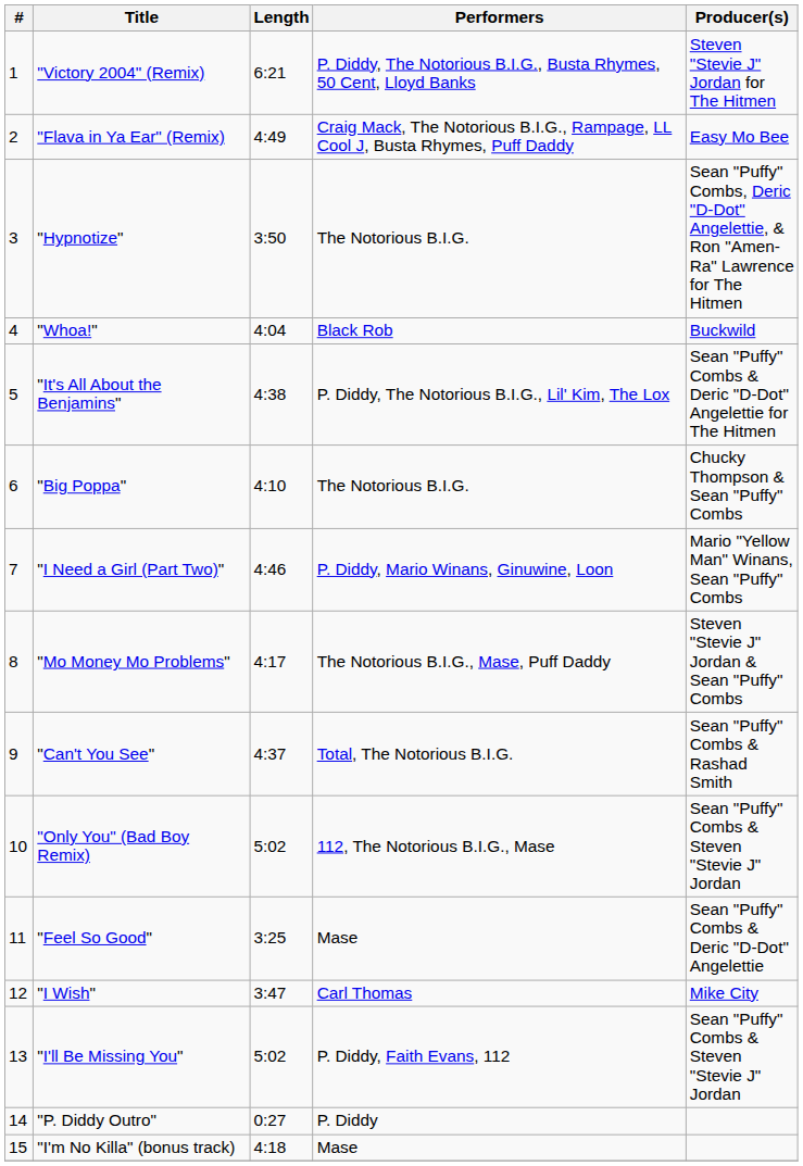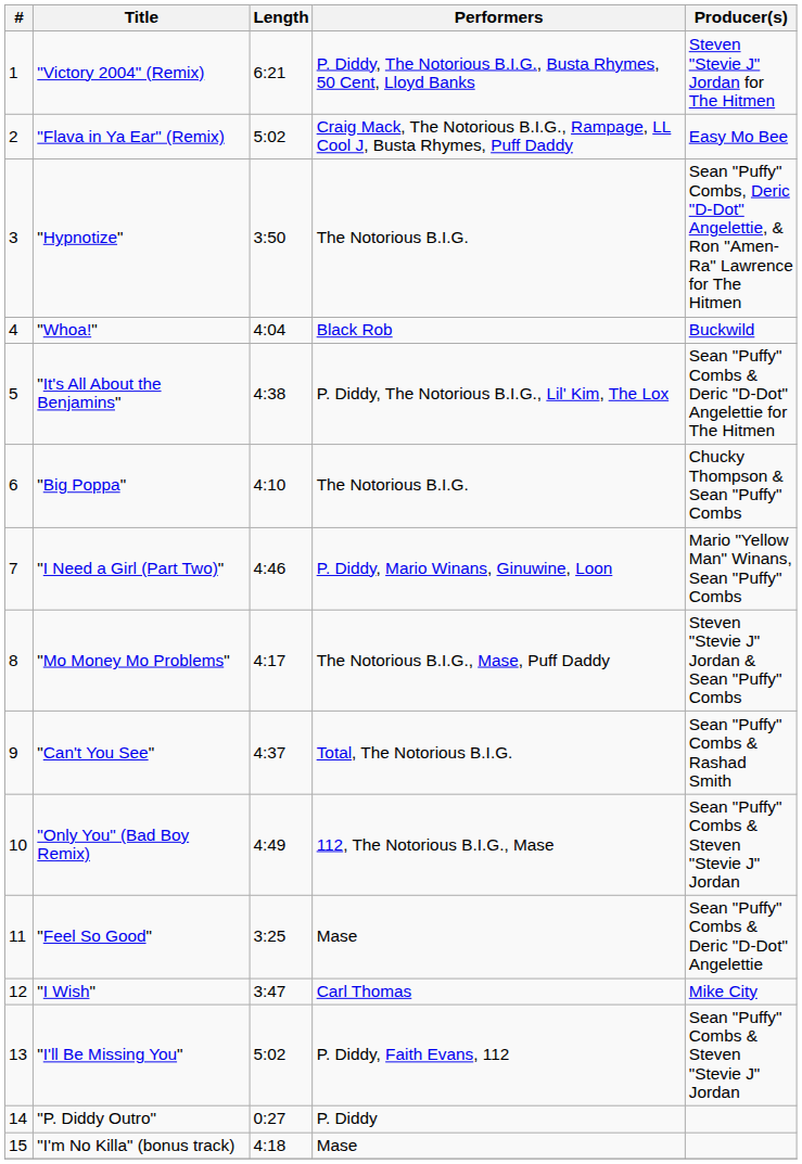 <table class="wikitable">
 <tr>
 <th align="center" width="20">#</th>
 <th align="center" width="200">Title</th>
 <th align="center" width="20">Length</th>
 <th align="center" width="350">Performers</th>
 <th align="center" width="100">Producer(s)</th>
 </tr>
 <tr>
 <td>1</td>
 <td><a href='#'>"Victory 2004" (Remix)</a></td>
 <td>6:21</td>
 <td><a href='#'>P. Diddy</a>, <a href='#'>The Notorious B.I.G.</a>, <a href='#'>Busta Rhymes</a>, <a href='#'>50 Cent</a>, <a href='#'>Lloyd Banks</a></td>
 <td><a href='#'>Steven "Stevie J" Jordan</a> for <a href='#'>The Hitmen</a></td>
 </tr>
 <tr>
 <td>2</td>
 <td><a href='#'>"Flava in Ya Ear" (Remix)</a></td>
-<td>4:49</td>
+<td>5:02</td>
 <td><a href='#'>Craig Mack</a>, The Notorious B.I.G., <a href='#'>Rampage</a>, <a href='#'>LL Cool J</a>, Busta Rhymes, <a href='#'>Puff Daddy</a></td>
 <td><a href='#'>Easy Mo Bee</a></td>
 </tr>
 <tr>
 <td>3</td>
 <td>"<a href='#'>Hypnotize</a>"</td>
 <td>3:50</td>
 <td>The Notorious B.I.G.</td>
 <td>Sean "Puffy" Combs, <a href='#'>Deric "D-Dot" Angelettie</a>, & Ron "Amen-Ra" Lawrence for The Hitmen</td>
 </tr>
 <tr>
 <td>4</td>
 <td>"<a href='#'>Whoa!</a>"</td>
 <td>4:04</td>
 <td><a href='#'>Black Rob</a></td>
 <td><a href='#'>Buckwild</a></td>
 </tr>
 <tr>
 <td>5</td>
 <td>"<a href='#'>It's All About the Benjamins</a>"</td>
 <td>4:38</td>
 <td>P. Diddy, The Notorious B.I.G., <a href='#'>Lil' Kim</a>, <a href='#'>The Lox</a></td>
 <td>Sean "Puffy" Combs & Deric "D-Dot" Angelettie for The Hitmen</td>
 </tr>
 <tr>
 <td>6</td>
 <td>"<a href='#'>Big Poppa</a>"</td>
 <td>4:10</td>
 <td>The Notorious B.I.G.</td>
 <td>Chucky Thompson & Sean "Puffy" Combs</td>
 </tr>
 <tr>
 <td>7</td>
 <td>"<a href='#'>I Need a Girl (Part Two)</a>"</td>
 <td>4:46</td>
 <td><a href='#'>P. Diddy</a>, <a href='#'>Mario Winans</a>, <a href='#'>Ginuwine</a>, <a href='#'>Loon</a></td>
 <td>Mario "Yellow Man" Winans, Sean "Puffy" Combs</td>
 </tr>
 <tr>
 <td>8</td>
 <td>"<a href='#'>Mo Money Mo Problems</a>"</td>
 <td>4:17</td>
 <td>The Notorious B.I.G., <a href='#'>Mase</a>, Puff Daddy</td>
 <td>Steven "Stevie J" Jordan & Sean "Puffy" Combs</td>
 </tr>
 <tr>
 <td>9</td>
 <td>"<a href='#'>Can't You See</a>"</td>
 <td>4:37</td>
 <td><a href='#'>Total</a>, The Notorious B.I.G.</td>
 <td>Sean "Puffy" Combs & Rashad Smith</td>
 </tr>
 <tr>
 <td>10</td>
 <td><a href='#'>"Only You" (Bad Boy Remix)</a></td>
-<td>5:02</td>
+<td>4:49</td>
 <td><a href='#'>112</a>, The Notorious B.I.G., Mase</td>
 <td>Sean "Puffy" Combs & Steven "Stevie J" Jordan</td>
 </tr>
 <tr>
 <td>11</td>
 <td>"<a href='#'>Feel So Good</a>"</td>
 <td>3:25</td>
 <td>Mase</td>
 <td>Sean "Puffy" Combs & Deric "D-Dot" Angelettie</td>
 </tr>
 <tr>
 <td>12</td>
 <td>"<a href='#'>I Wish</a>"</td>
 <td>3:47</td>
 <td><a href='#'>Carl Thomas</a></td>
 <td><a href='#'>Mike City</a></td>
 </tr>
 <tr>
 <td>13</td>
 <td>"<a href='#'>I'll Be Missing You</a>"</td>
 <td>5:02</td>
 <td>P. Diddy, <a href='#'>Faith Evans</a>, 112</td>
 <td>Sean "Puffy" Combs & Steven "Stevie J" Jordan</td>
 </tr>
 <tr>
 <td>14</td>
 <td>"P. Diddy Outro"</td>
 <td>0:27</td>
 <td>P. Diddy</td>
 <td></td>
 </tr>
 <tr>
 <td>15</td>
 <td>"I'm No Killa" (bonus track)</td>
 <td>4:18</td>
 <td>Mase</td>
 <td></td>
 </tr>
 <tr>
 </tr>
 </table>
